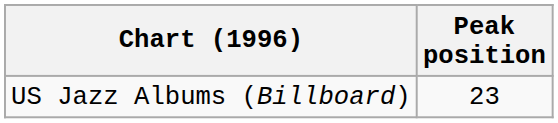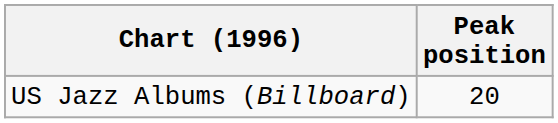 <table class=wikitable>
 <tr>
 <th>Chart (1996)</th>
 <th>Peak<br>position</th>
 </tr>
 <tr>
 <td>US Jazz Albums (<em>Billboard</em>)</td>
-<td align="center">23</td>
+<td align="center">20</td>
 </tr>
 </table>
